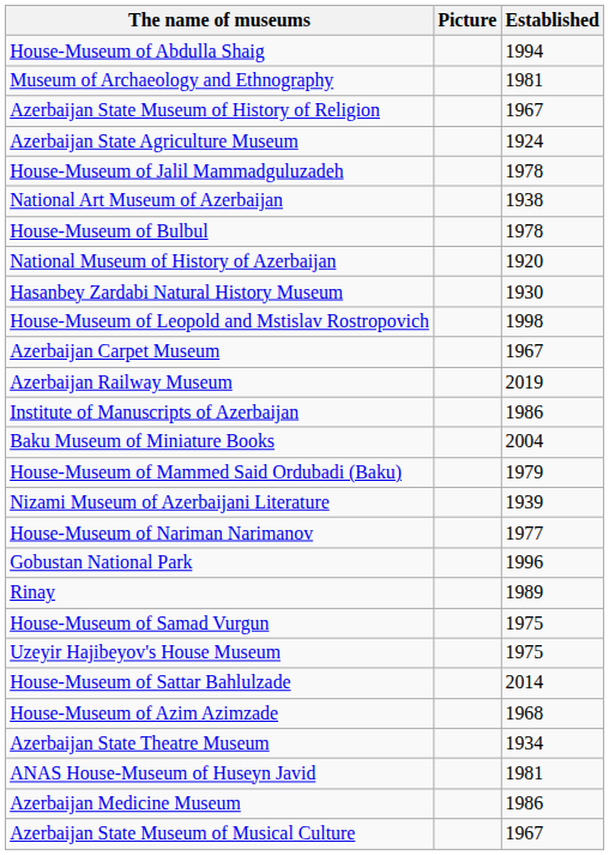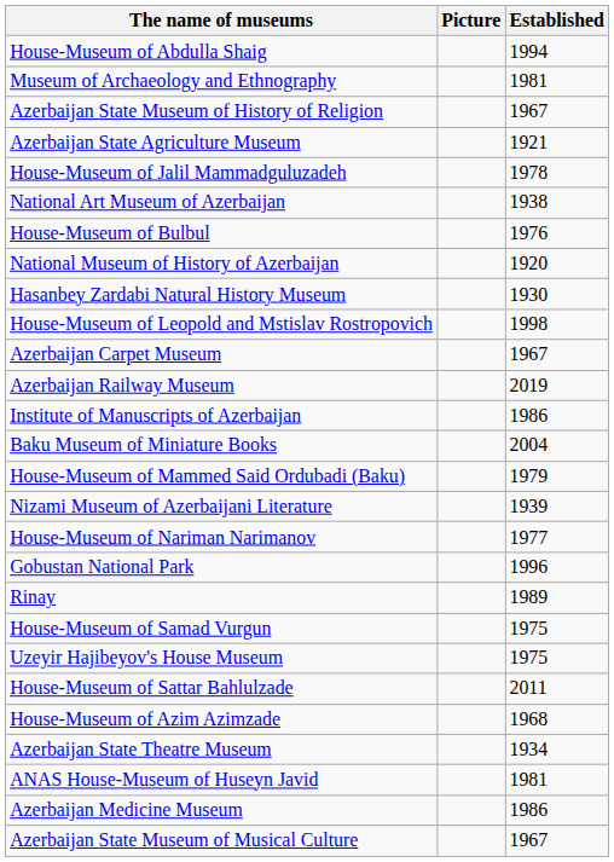 <table class="wikitable">
 <tr>
 <th>The name of museums</th>
 <th>Picture</th>
 <th>Established</th>
 </tr>
 <tr>
 <td><a href='#'>House-Museum of Abdulla Shaig</a></td>
 <td></td>
 <td>1994</td>
 </tr>
 <tr>
 <td><a href='#'>Museum of Archaeology and Ethnography</a></td>
 <td></td>
 <td>1981</td>
 </tr>
 <tr>
 <td><a href='#'>Azerbaijan State Museum of History of Religion</a></td>
 <td></td>
 <td>1967</td>
 </tr>
 <tr>
 <td><a href='#'>Azerbaijan State Agriculture Museum</a></td>
 <td></td>
-<td>1924</td>
+<td>1921</td>
 </tr>
 <tr>
 <td><a href='#'>House-Museum of Jalil Mammadguluzadeh</a></td>
 <td></td>
 <td>1978</td>
 </tr>
 <tr>
 <td><a href='#'>National Art Museum of Azerbaijan</a></td>
 <td></td>
 <td>1938</td>
 </tr>
 <tr>
 <td><a href='#'>House-Museum of Bulbul</a></td>
 <td></td>
-<td>1978</td>
+<td>1976</td>
 </tr>
 <tr>
 <td><a href='#'>National Museum of History of Azerbaijan</a></td>
 <td></td>
 <td>1920</td>
 </tr>
 <tr>
 <td><a href='#'>Hasanbey Zardabi Natural History Museum</a></td>
 <td></td>
 <td>1930</td>
 </tr>
 <tr>
 <td><a href='#'>House-Museum of Leopold and Mstislav Rostropovich</a></td>
 <td></td>
 <td>1998</td>
 </tr>
 <tr>
 <td><a href='#'>Azerbaijan Carpet Museum</a></td>
 <td></td>
 <td>1967</td>
 </tr>
 <tr>
 <td><a href='#'>Azerbaijan Railway Museum</a></td>
 <td></td>
 <td>2019</td>
 </tr>
 <tr>
 <td><a href='#'>Institute of Manuscripts of Azerbaijan</a></td>
 <td></td>
 <td>1986</td>
 </tr>
 <tr>
 <td><a href='#'>Baku Museum of Miniature Books</a></td>
 <td></td>
 <td>2004</td>
 </tr>
 <tr>
 <td><a href='#'>House-Museum of Mammed Said Ordubadi (Baku)</a></td>
 <td></td>
 <td>1979</td>
 </tr>
 <tr>
 <td><a href='#'>Nizami Museum of Azerbaijani Literature</a></td>
 <td></td>
 <td>1939</td>
 </tr>
 <tr>
 <td><a href='#'>House-Museum of Nariman Narimanov</a></td>
 <td></td>
 <td>1977</td>
 </tr>
 <tr>
 <td><a href='#'>Gobustan National Park</a></td>
 <td></td>
 <td>1996</td>
 </tr>
 <tr>
 <td><a href='#'>Rinay</a></td>
 <td></td>
 <td>1989</td>
 </tr>
 <tr>
 <td><a href='#'>House-Museum of Samad Vurgun</a></td>
 <td></td>
 <td>1975</td>
 </tr>
 <tr>
 <td><a href='#'>Uzeyir Hajibeyov's House Museum</a></td>
 <td></td>
 <td>1975</td>
 </tr>
 <tr>
 <td><a href='#'>House-Museum of Sattar Bahlulzade</a></td>
 <td></td>
-<td>2014</td>
+<td>2011</td>
 </tr>
 <tr>
 <td><a href='#'>House-Museum of Azim Azimzade</a></td>
 <td></td>
 <td>1968</td>
 </tr>
 <tr>
 <td><a href='#'>Azerbaijan State Theatre Museum</a></td>
 <td></td>
 <td>1934</td>
 </tr>
 <tr>
 <td><a href='#'>ANAS House-Museum of Huseyn Javid</a></td>
 <td></td>
 <td>1981</td>
 </tr>
 <tr>
 <td><a href='#'>Azerbaijan Medicine Museum</a></td>
 <td></td>
 <td>1986</td>
 </tr>
 <tr>
 <td><a href='#'>Azerbaijan State Museum of Musical Culture</a></td>
 <td></td>
 <td>1967</td>
 </tr>
 </table>
